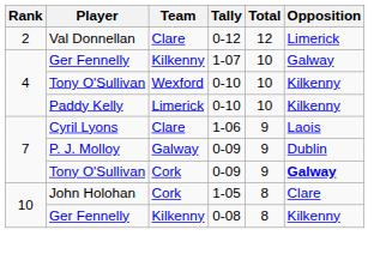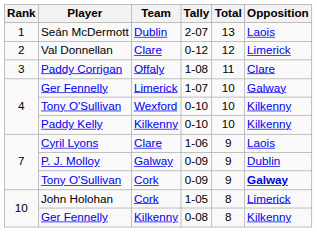 <table class="wikitable">
 <tr>
 <th>Rank</th>
 <th>Player</th>
 <th>Team</th>
 <th>Tally</th>
 <th>Total</th>
 <th>Opposition</th>
 </tr>
 <tr>
+<td rowspan=1 align=center>1</td>
+<td>Seán McDermott</td>
+<td><a href='#'>Dublin</a></td>
+<td align=center>2-07</td>
+<td align=center>13</td>
+<td><a href='#'>Laois</a></td>
+</tr>
+<tr>
 <td rowspan=1 align=center>2</td>
 <td>Val Donnellan</td>
 <td><a href='#'>Clare</a></td>
 <td align=center>0-12</td>
 <td align=center>12</td>
 <td><a href='#'>Limerick</a></td>
 </tr>
 <tr>
+<td rowspan=1 align=center>3</td>
+<td><a href='#'>Paddy Corrigan</a></td>
+<td><a href='#'>Offaly</a></td>
+<td align=center>1-08</td>
+<td align=center>11</td>
+<td><a href='#'>Clare</a></td>
+</tr>
+<tr>
 <td rowspan=3 align=center>4</td>
 <td><a href='#'>Ger Fennelly</a></td>
-<td><a href='#'>Kilkenny</a></td>
+<td><a href='#'>Limerick</a></td>
 <td align=center>1-07</td>
 <td align=center>10</td>
 <td><a href='#'>Galway</a></td>
 </tr>
 <tr>
 <td><a href='#'>Tony O'Sullivan</a></td>
 <td><a href='#'>Wexford</a></td>
 <td align=center>0-10</td>
 <td align=center>10</td>
 <td><a href='#'>Kilkenny</a></td>
 </tr>
 <tr>
 <td><a href='#'>Paddy Kelly</a></td>
-<td><a href='#'>Limerick</a></td>
+<td><a href='#'>Kilkenny</a></td>
 <td align=center>0-10</td>
 <td align=center>10</td>
 <td><a href='#'>Kilkenny</a></td>
 </tr>
 <tr>
 <td rowspan=3 align=center>7</td>
 <td><a href='#'>Cyril Lyons</a></td>
 <td><a href='#'>Clare</a></td>
 <td align=center>1-06</td>
 <td align=center>9</td>
 <td><a href='#'>Laois</a></td>
 </tr>
 <tr>
 <td><a href='#'>P. J. Molloy</a></td>
 <td><a href='#'>Galway</a></td>
 <td align=center>0-09</td>
 <td align=center>9</td>
 <td><a href='#'>Dublin</a></td>
 </tr>
 <tr>
 <td><a href='#'>Tony O'Sullivan</a></td>
 <td><a href='#'>Cork</a></td>
 <td align=center>0-09</td>
 <td align=center>9</td>
 <td><strong><a href='#'>Galway</a></strong></td>
 </tr>
 <tr>
 <td rowspan=2 align=center>10</td>
 <td>John Holohan</td>
 <td><a href='#'>Cork</a></td>
 <td align=center>1-05</td>
 <td align=center>8</td>
-<td><a href='#'>Clare</a></td>
+<td><a href='#'>Limerick</a></td>
 </tr>
 <tr>
 <td><a href='#'>Ger Fennelly</a></td>
 <td><a href='#'>Kilkenny</a></td>
 <td align=center>0-08</td>
 <td align=center>8</td>
 <td><a href='#'>Kilkenny</a></td>
 </tr>
 </table>
